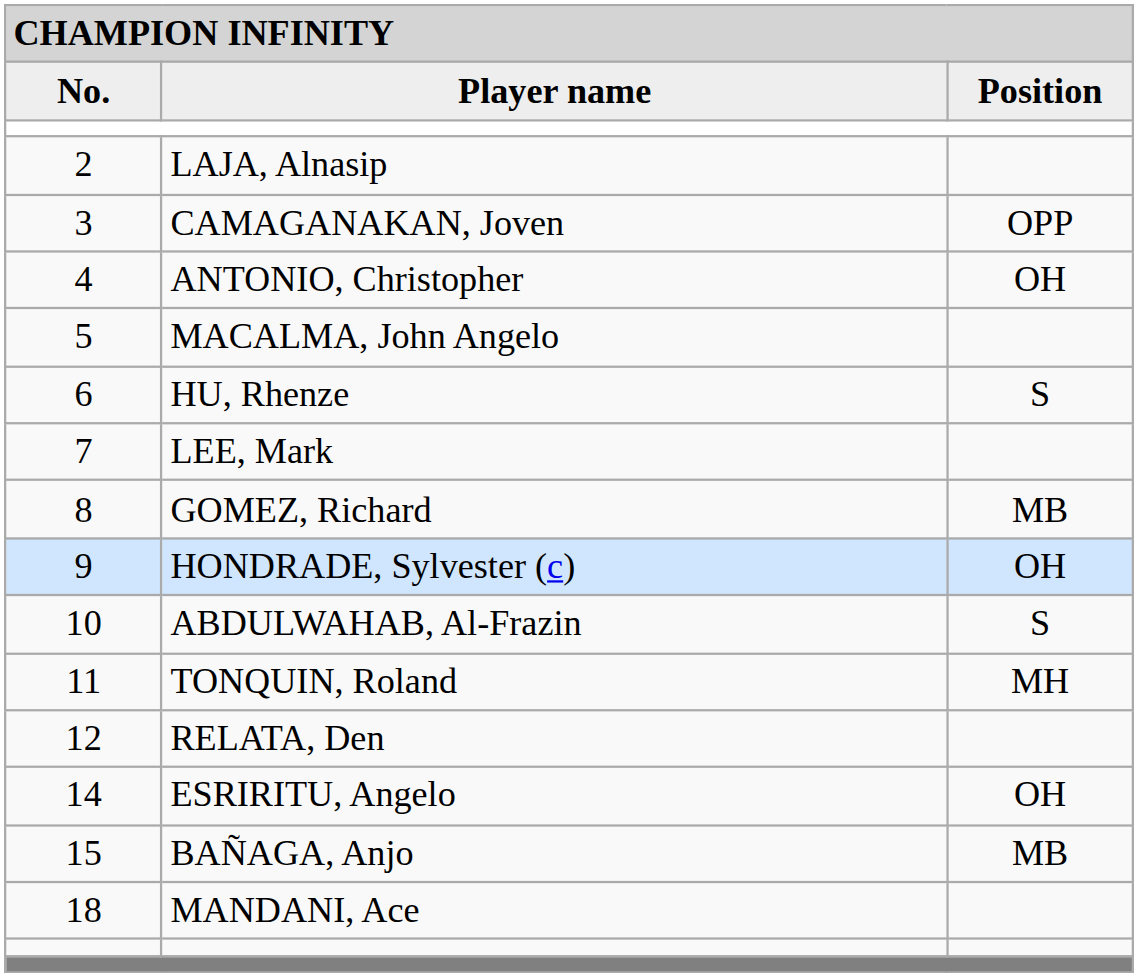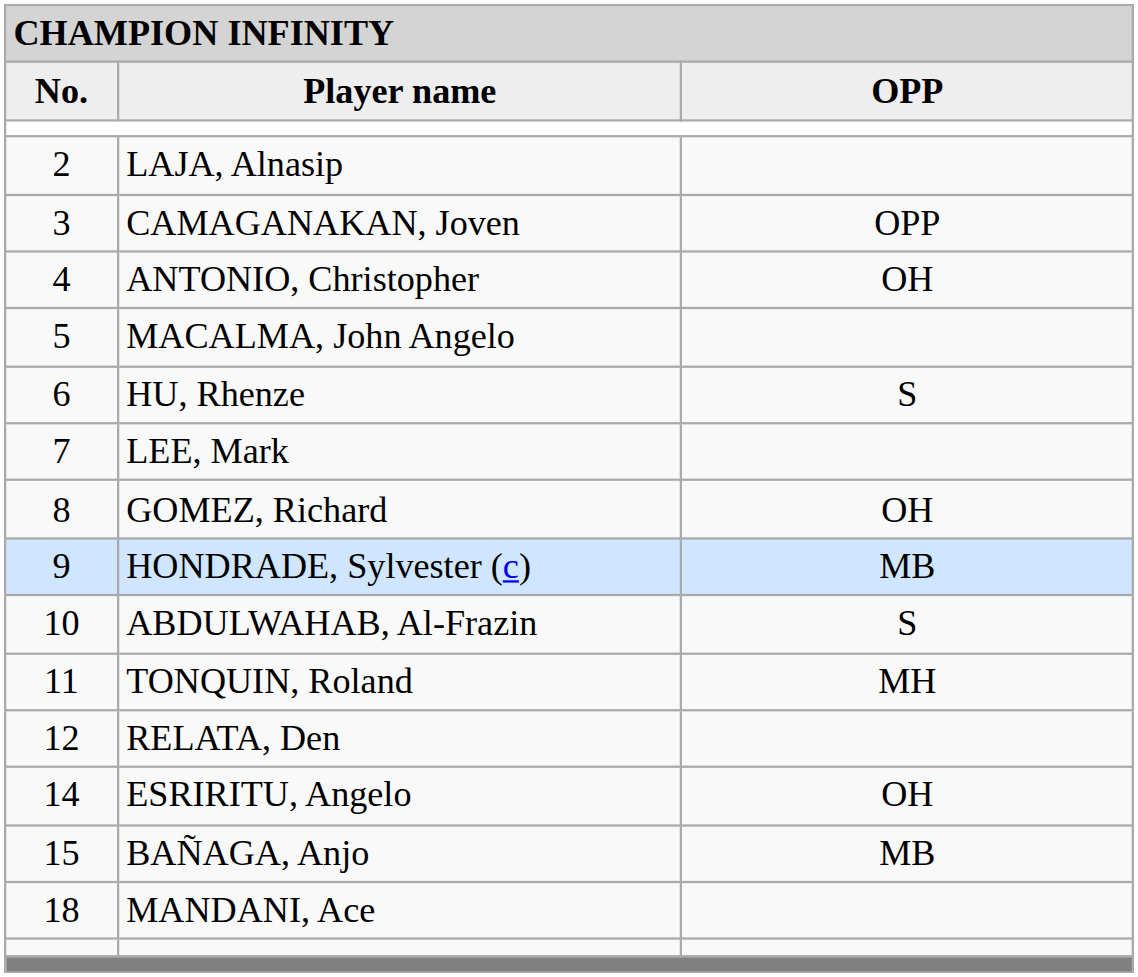 <table class='wikitable mw-collapsible mw-collapsed' style='text-align: center; width: 500px; border: none;'>
 <tr>
 <th style="background:#D4D4D4; text-align:left;" colspan=3>CHAMPION INFINITY</th>
 </tr>
 <tr style="background:#EEEEEE; font-weight:bold;">
 <td width=10%>No.</td>
 <td width=50%>Player name</td>
-<td width=10%>Position</td>
+<td align=center>OPP</td>
 </tr>
 <tr style="background:#FFFFFF;">
 <td colspan=3 align=center></td>
 </tr>
 <tr>
 <td align=center>2</td>
 <td align=left>LAJA, Alnasip</td>
 <td align=center></td>
 </tr>
 <tr>
 <td align=center>3</td>
 <td align=left>CAMAGANAKAN, Joven</td>
 <td align=center>OPP</td>
 </tr>
 <tr>
 <td align=center>4</td>
 <td align=left>ANTONIO, Christopher</td>
 <td align=center>OH</td>
 </tr>
 <tr>
 <td align=center>5</td>
 <td align=left>MACALMA, John Angelo</td>
 <td align=center></td>
 </tr>
 <tr>
 <td align=center>6</td>
 <td align=left>HU, Rhenze</td>
 <td align=center>S</td>
 </tr>
 <tr>
 <td align=center>7</td>
 <td align=left>LEE, Mark</td>
 <td align=center></td>
 </tr>
 <tr>
 <td align=center>8</td>
 <td align=left>GOMEZ, Richard</td>
-<td align=center>MB</td>
+<td align=center>OH</td>
 </tr>
 <tr bgcolor=#D0E6FF>
 <td align=center>9</td>
 <td align=left>HONDRADE, Sylvester (<a href='#'>c</a>)</td>
-<td align=center>OH</td>
+<td align=center>MB</td>
 </tr>
 <tr>
 <td align=center>10</td>
 <td align=left>ABDULWAHAB, Al-Frazin</td>
 <td align=center>S</td>
 </tr>
 <tr>
 <td align=center>11</td>
 <td align=left>TONQUIN, Roland</td>
 <td align=center>MH</td>
 </tr>
 <tr>
 <td align=center>12</td>
 <td align=left>RELATA, Den</td>
 <td align=center></td>
 </tr>
 <tr>
 <td align=center>14</td>
 <td align=left>ESRIRITU, Angelo</td>
 <td align=center>OH</td>
 </tr>
 <tr>
 <td align=center>15</td>
 <td align=left>BAÑAGA, Anjo</td>
 <td align=center>MB</td>
 </tr>
 <tr>
 <td align=center>18</td>
 <td align=left>MANDANI, Ace</td>
 <td align=center></td>
 </tr>
 <tr>
 <td align=center></td>
 <td align=left></td>
 <td align=center></td>
 </tr>
 <tr>
 <th style="background:gray;" colspan=3></th>
 </tr>
 <tr>
 </tr>
 </table>
